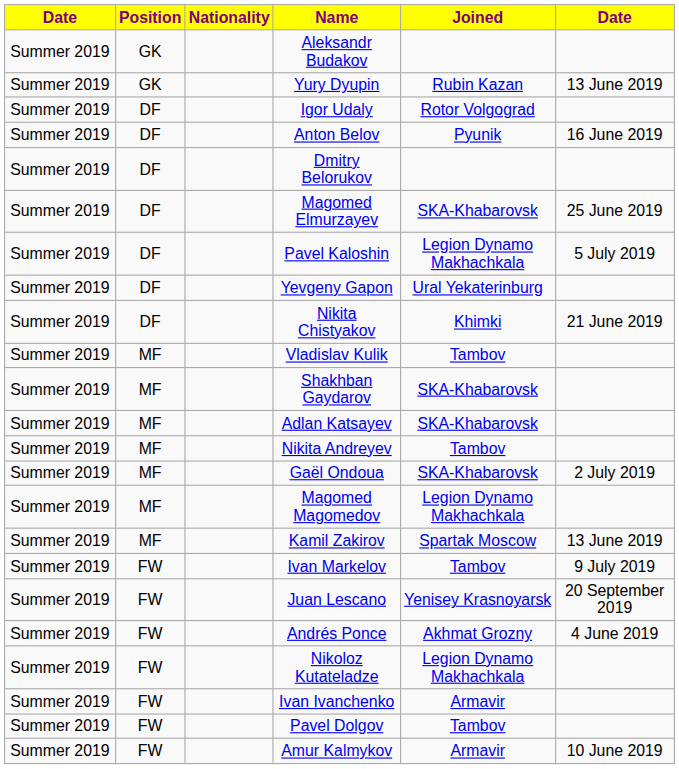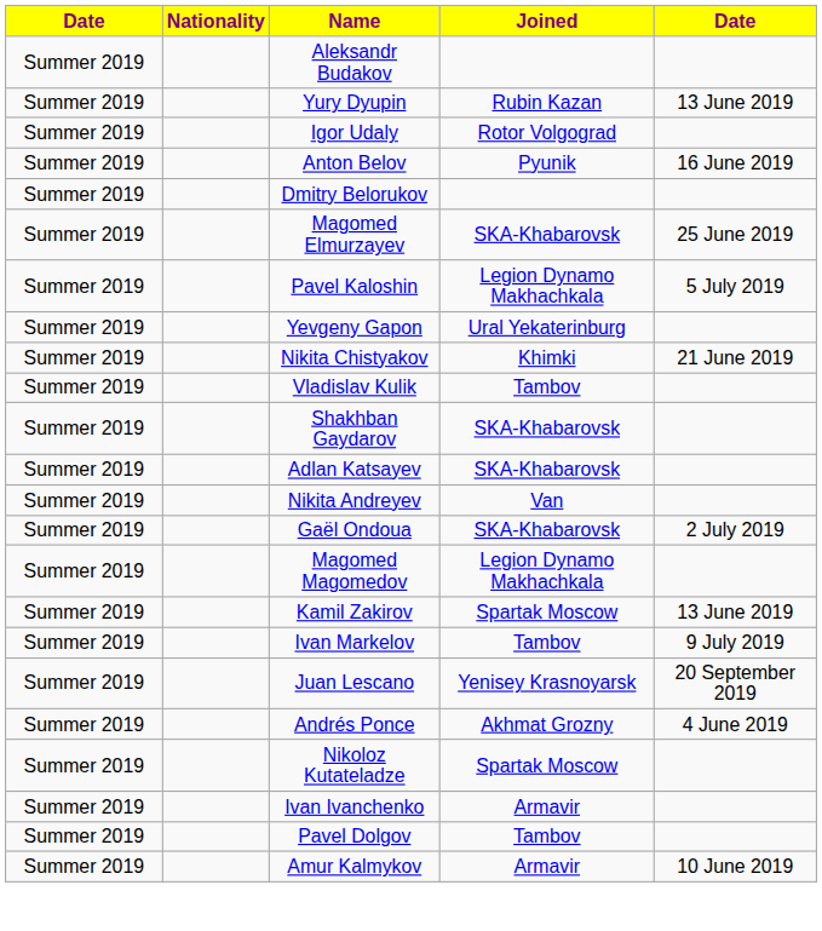 <table class="wikitable"  style="text-align:center; font-size:90%; ">
 <tr>
 <th style="background:#ffff00; color:purple; width:150px;">Date</th>
-<th style="background:#ffff00; color:purple; width:55px;">Position</th>
 <th style="background:#ffff00; color:purple; width:55px;">Nationality</th>
 <th style="background:#ffff00; color:purple; width:150px;">Name</th>
 <th style="background:#ffff00; color:purple; width:200px;">Joined</th>
 <th style="background:#ffff00; color:purple; width:145px;">Date</th>
 </tr>
 <tr>
 <td>Summer 2019</td>
-<td>GK</td>
 <td></td>
 <td><a href='#'>Aleksandr Budakov</a></td>
 <td></td>
 <td></td>
 </tr>
 <tr>
 <td>Summer 2019</td>
-<td>GK</td>
 <td></td>
 <td><a href='#'>Yury Dyupin</a></td>
 <td><a href='#'>Rubin Kazan</a></td>
 <td>13 June 2019</td>
 </tr>
 <tr>
 <td>Summer 2019</td>
-<td>DF</td>
 <td></td>
 <td><a href='#'>Igor Udaly</a></td>
 <td><a href='#'>Rotor Volgograd</a></td>
 <td></td>
 </tr>
 <tr>
 <td>Summer 2019</td>
-<td>DF</td>
 <td></td>
 <td><a href='#'>Anton Belov</a></td>
 <td><a href='#'>Pyunik</a></td>
 <td>16 June 2019</td>
 </tr>
 <tr>
 <td>Summer 2019</td>
-<td>DF</td>
 <td></td>
 <td><a href='#'>Dmitry Belorukov</a></td>
 <td></td>
 <td></td>
 </tr>
 <tr>
 <td>Summer 2019</td>
-<td>DF</td>
 <td></td>
 <td><a href='#'>Magomed Elmurzayev</a></td>
 <td><a href='#'>SKA-Khabarovsk</a></td>
 <td>25 June 2019</td>
 </tr>
 <tr>
 <td>Summer 2019</td>
-<td>DF</td>
 <td></td>
 <td><a href='#'>Pavel Kaloshin</a></td>
 <td><a href='#'>Legion Dynamo Makhachkala</a></td>
 <td>5 July 2019</td>
 </tr>
 <tr>
 <td>Summer 2019</td>
-<td>DF</td>
 <td></td>
 <td><a href='#'>Yevgeny Gapon</a></td>
 <td><a href='#'>Ural Yekaterinburg</a></td>
 <td></td>
 </tr>
 <tr>
 <td>Summer 2019</td>
-<td>DF</td>
 <td></td>
 <td><a href='#'>Nikita Chistyakov</a></td>
 <td><a href='#'>Khimki</a></td>
 <td>21 June 2019</td>
 </tr>
 <tr>
 <td>Summer 2019</td>
-<td>MF</td>
 <td></td>
 <td><a href='#'>Vladislav Kulik</a></td>
 <td><a href='#'>Tambov</a></td>
 <td></td>
 </tr>
 <tr>
 <td>Summer 2019</td>
-<td>MF</td>
 <td></td>
 <td><a href='#'>Shakhban Gaydarov</a></td>
 <td><a href='#'>SKA-Khabarovsk</a></td>
 <td></td>
 </tr>
 <tr>
 <td>Summer 2019</td>
-<td>MF</td>
 <td></td>
 <td><a href='#'>Adlan Katsayev</a></td>
 <td><a href='#'>SKA-Khabarovsk</a></td>
 <td></td>
 </tr>
 <tr>
 <td>Summer 2019</td>
-<td>MF</td>
 <td></td>
 <td><a href='#'>Nikita Andreyev</a></td>
-<td><a href='#'>Tambov</a></td>
+<td><a href='#'>Van</a></td>
 <td></td>
 </tr>
 <tr>
 <td>Summer 2019</td>
-<td>MF</td>
 <td></td>
 <td><a href='#'>Gaël Ondoua</a></td>
 <td><a href='#'>SKA-Khabarovsk</a></td>
 <td>2 July 2019</td>
 </tr>
 <tr>
 <td>Summer 2019</td>
-<td>MF</td>
 <td></td>
 <td><a href='#'>Magomed Magomedov</a></td>
 <td><a href='#'>Legion Dynamo Makhachkala</a></td>
 <td></td>
 </tr>
 <tr>
 <td>Summer 2019</td>
-<td>MF</td>
 <td></td>
 <td><a href='#'>Kamil Zakirov</a></td>
 <td><a href='#'>Spartak Moscow</a></td>
 <td>13 June 2019</td>
 </tr>
 <tr>
 <td>Summer 2019</td>
-<td>FW</td>
 <td></td>
 <td><a href='#'>Ivan Markelov</a></td>
 <td><a href='#'>Tambov</a></td>
 <td>9 July 2019</td>
 </tr>
 <tr>
 <td>Summer 2019</td>
-<td>FW</td>
 <td></td>
 <td><a href='#'>Juan Lescano</a></td>
 <td><a href='#'>Yenisey Krasnoyarsk</a></td>
 <td>20 September 2019</td>
 </tr>
 <tr>
 <td>Summer 2019</td>
-<td>FW</td>
 <td></td>
 <td><a href='#'>Andrés Ponce</a></td>
 <td><a href='#'>Akhmat Grozny</a></td>
 <td>4 June 2019</td>
 </tr>
 <tr>
 <td>Summer 2019</td>
-<td>FW</td>
 <td></td>
 <td><a href='#'>Nikoloz Kutateladze</a></td>
-<td><a href='#'>Legion Dynamo Makhachkala</a></td>
+<td><a href='#'>Spartak Moscow</a></td>
 <td></td>
 </tr>
 <tr>
 <td>Summer 2019</td>
-<td>FW</td>
 <td></td>
 <td><a href='#'>Ivan Ivanchenko</a></td>
 <td><a href='#'>Armavir</a></td>
 <td></td>
 </tr>
 <tr>
 <td>Summer 2019</td>
-<td>FW</td>
 <td></td>
 <td><a href='#'>Pavel Dolgov</a></td>
 <td><a href='#'>Tambov</a></td>
 <td></td>
 </tr>
 <tr>
 <td>Summer 2019</td>
-<td>FW</td>
 <td></td>
 <td><a href='#'>Amur Kalmykov</a></td>
 <td><a href='#'>Armavir</a></td>
 <td>10 June 2019</td>
 </tr>
 </table>
